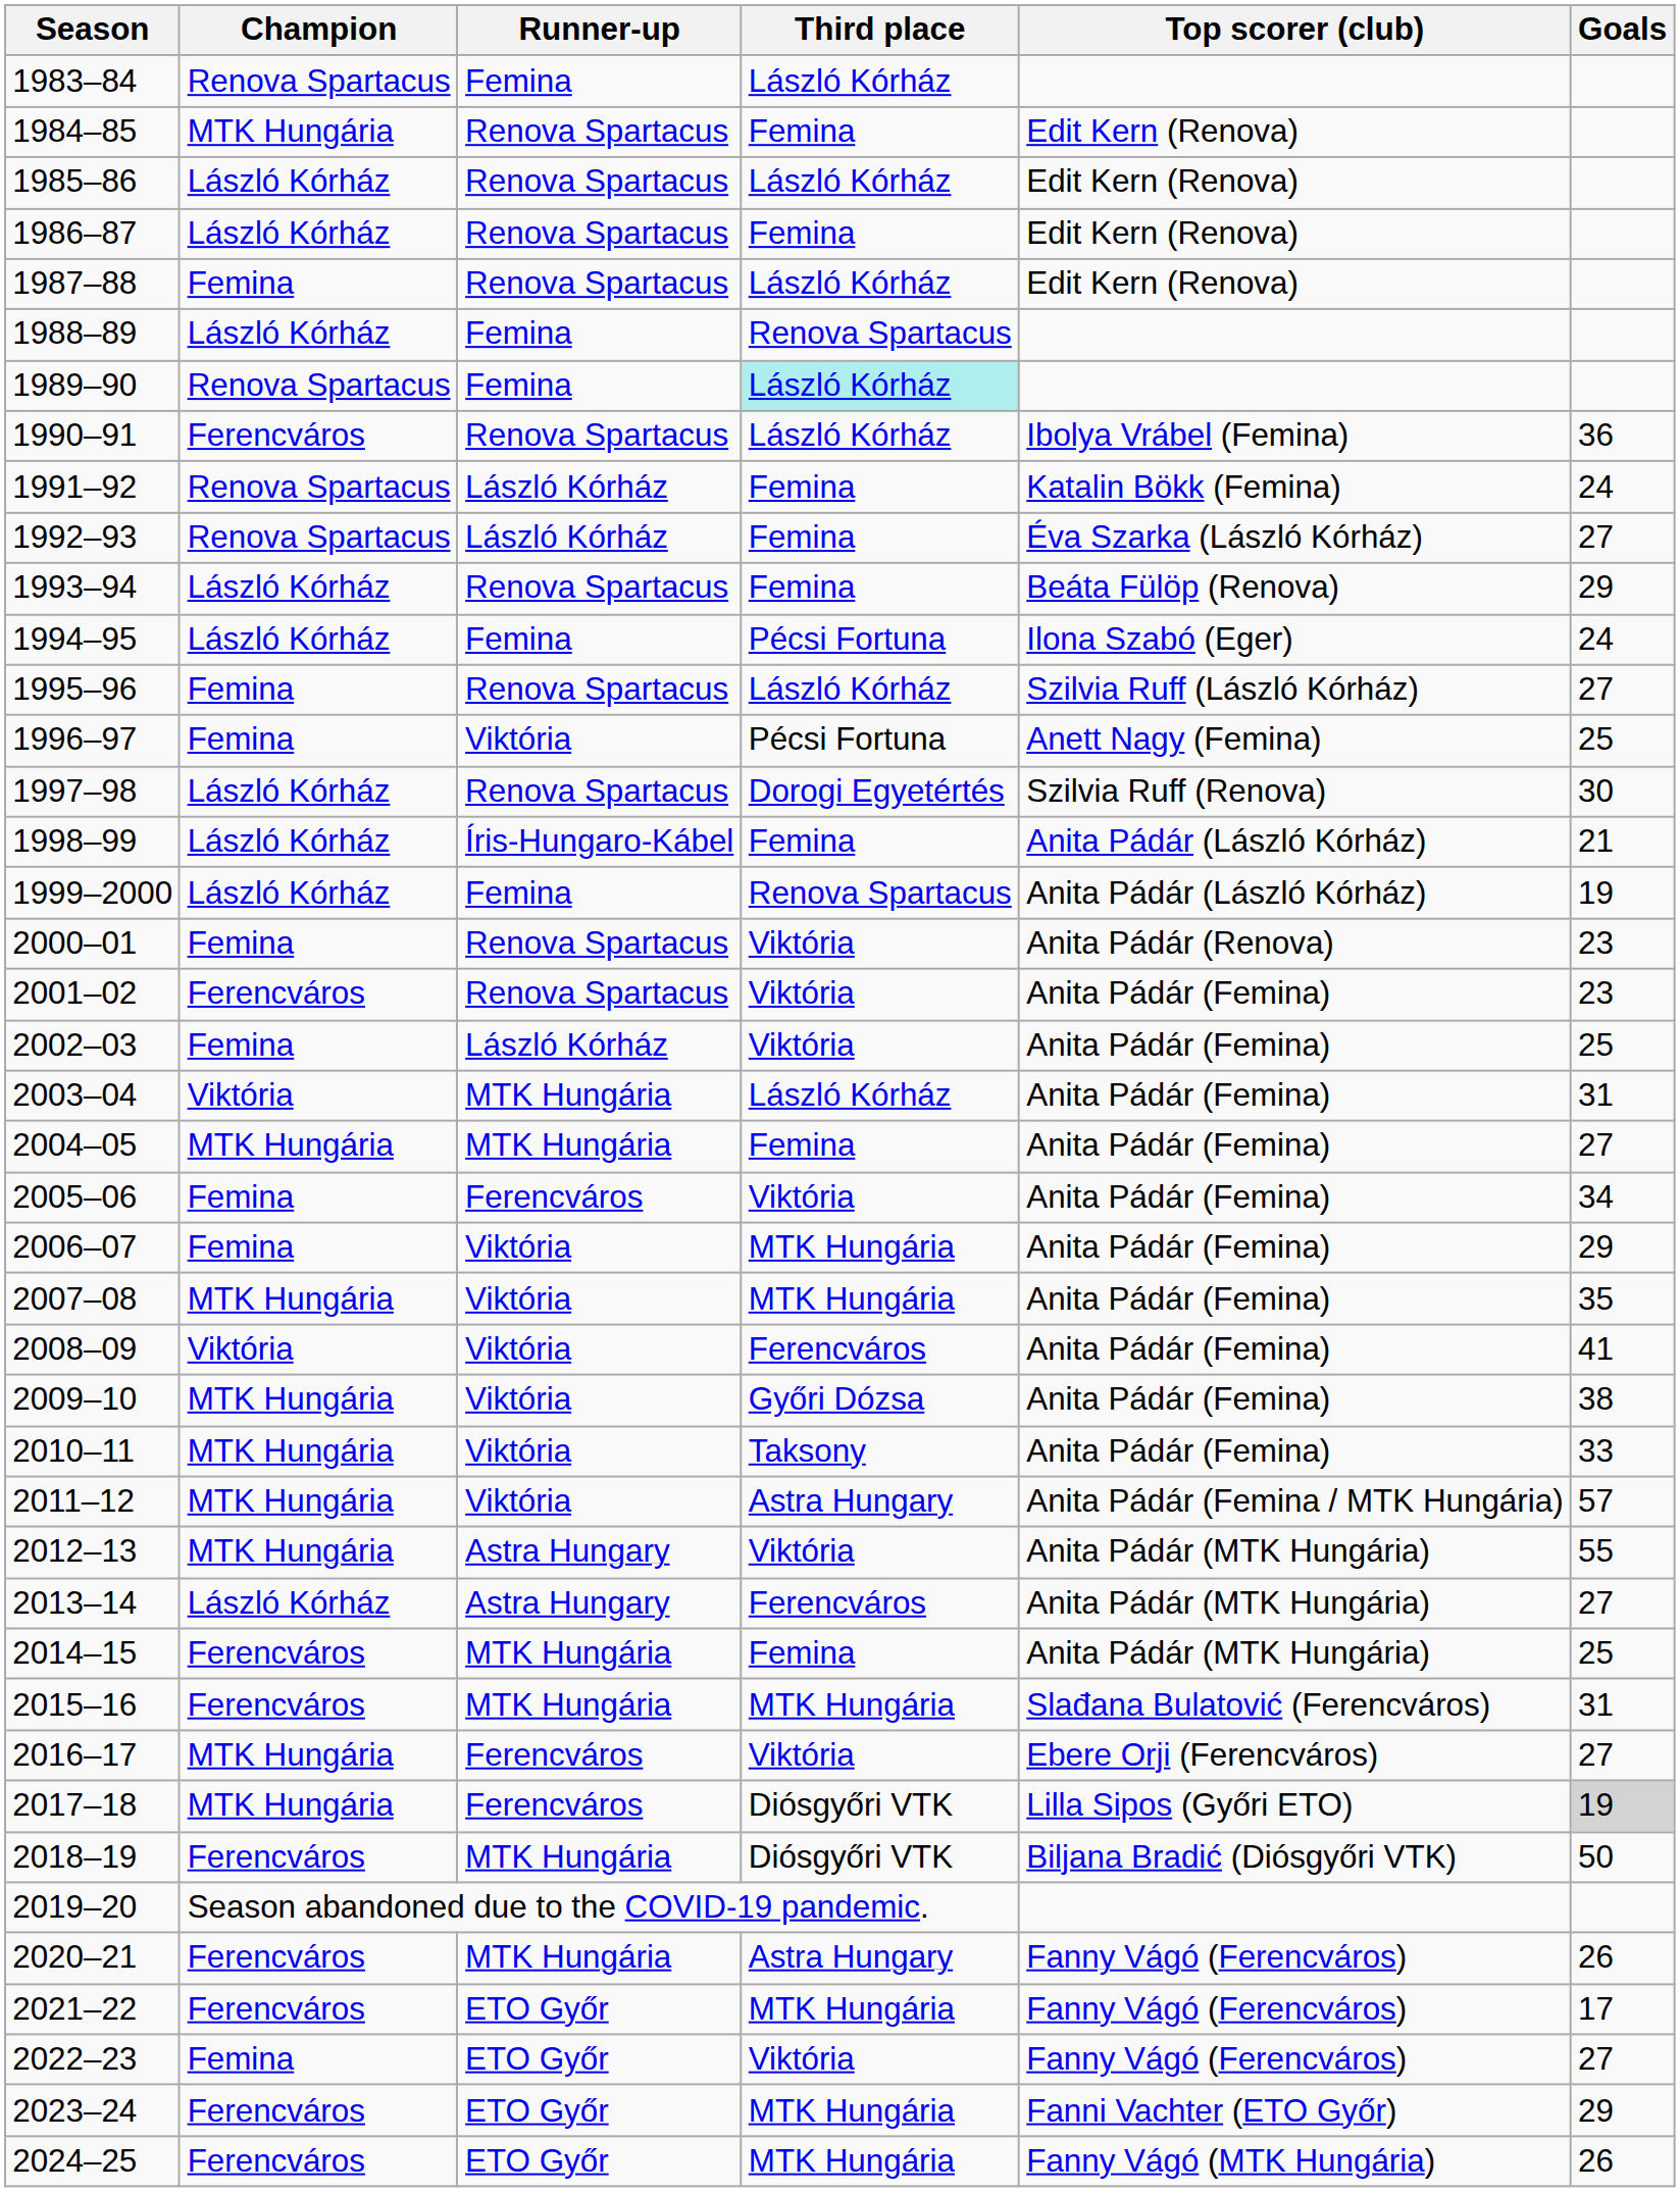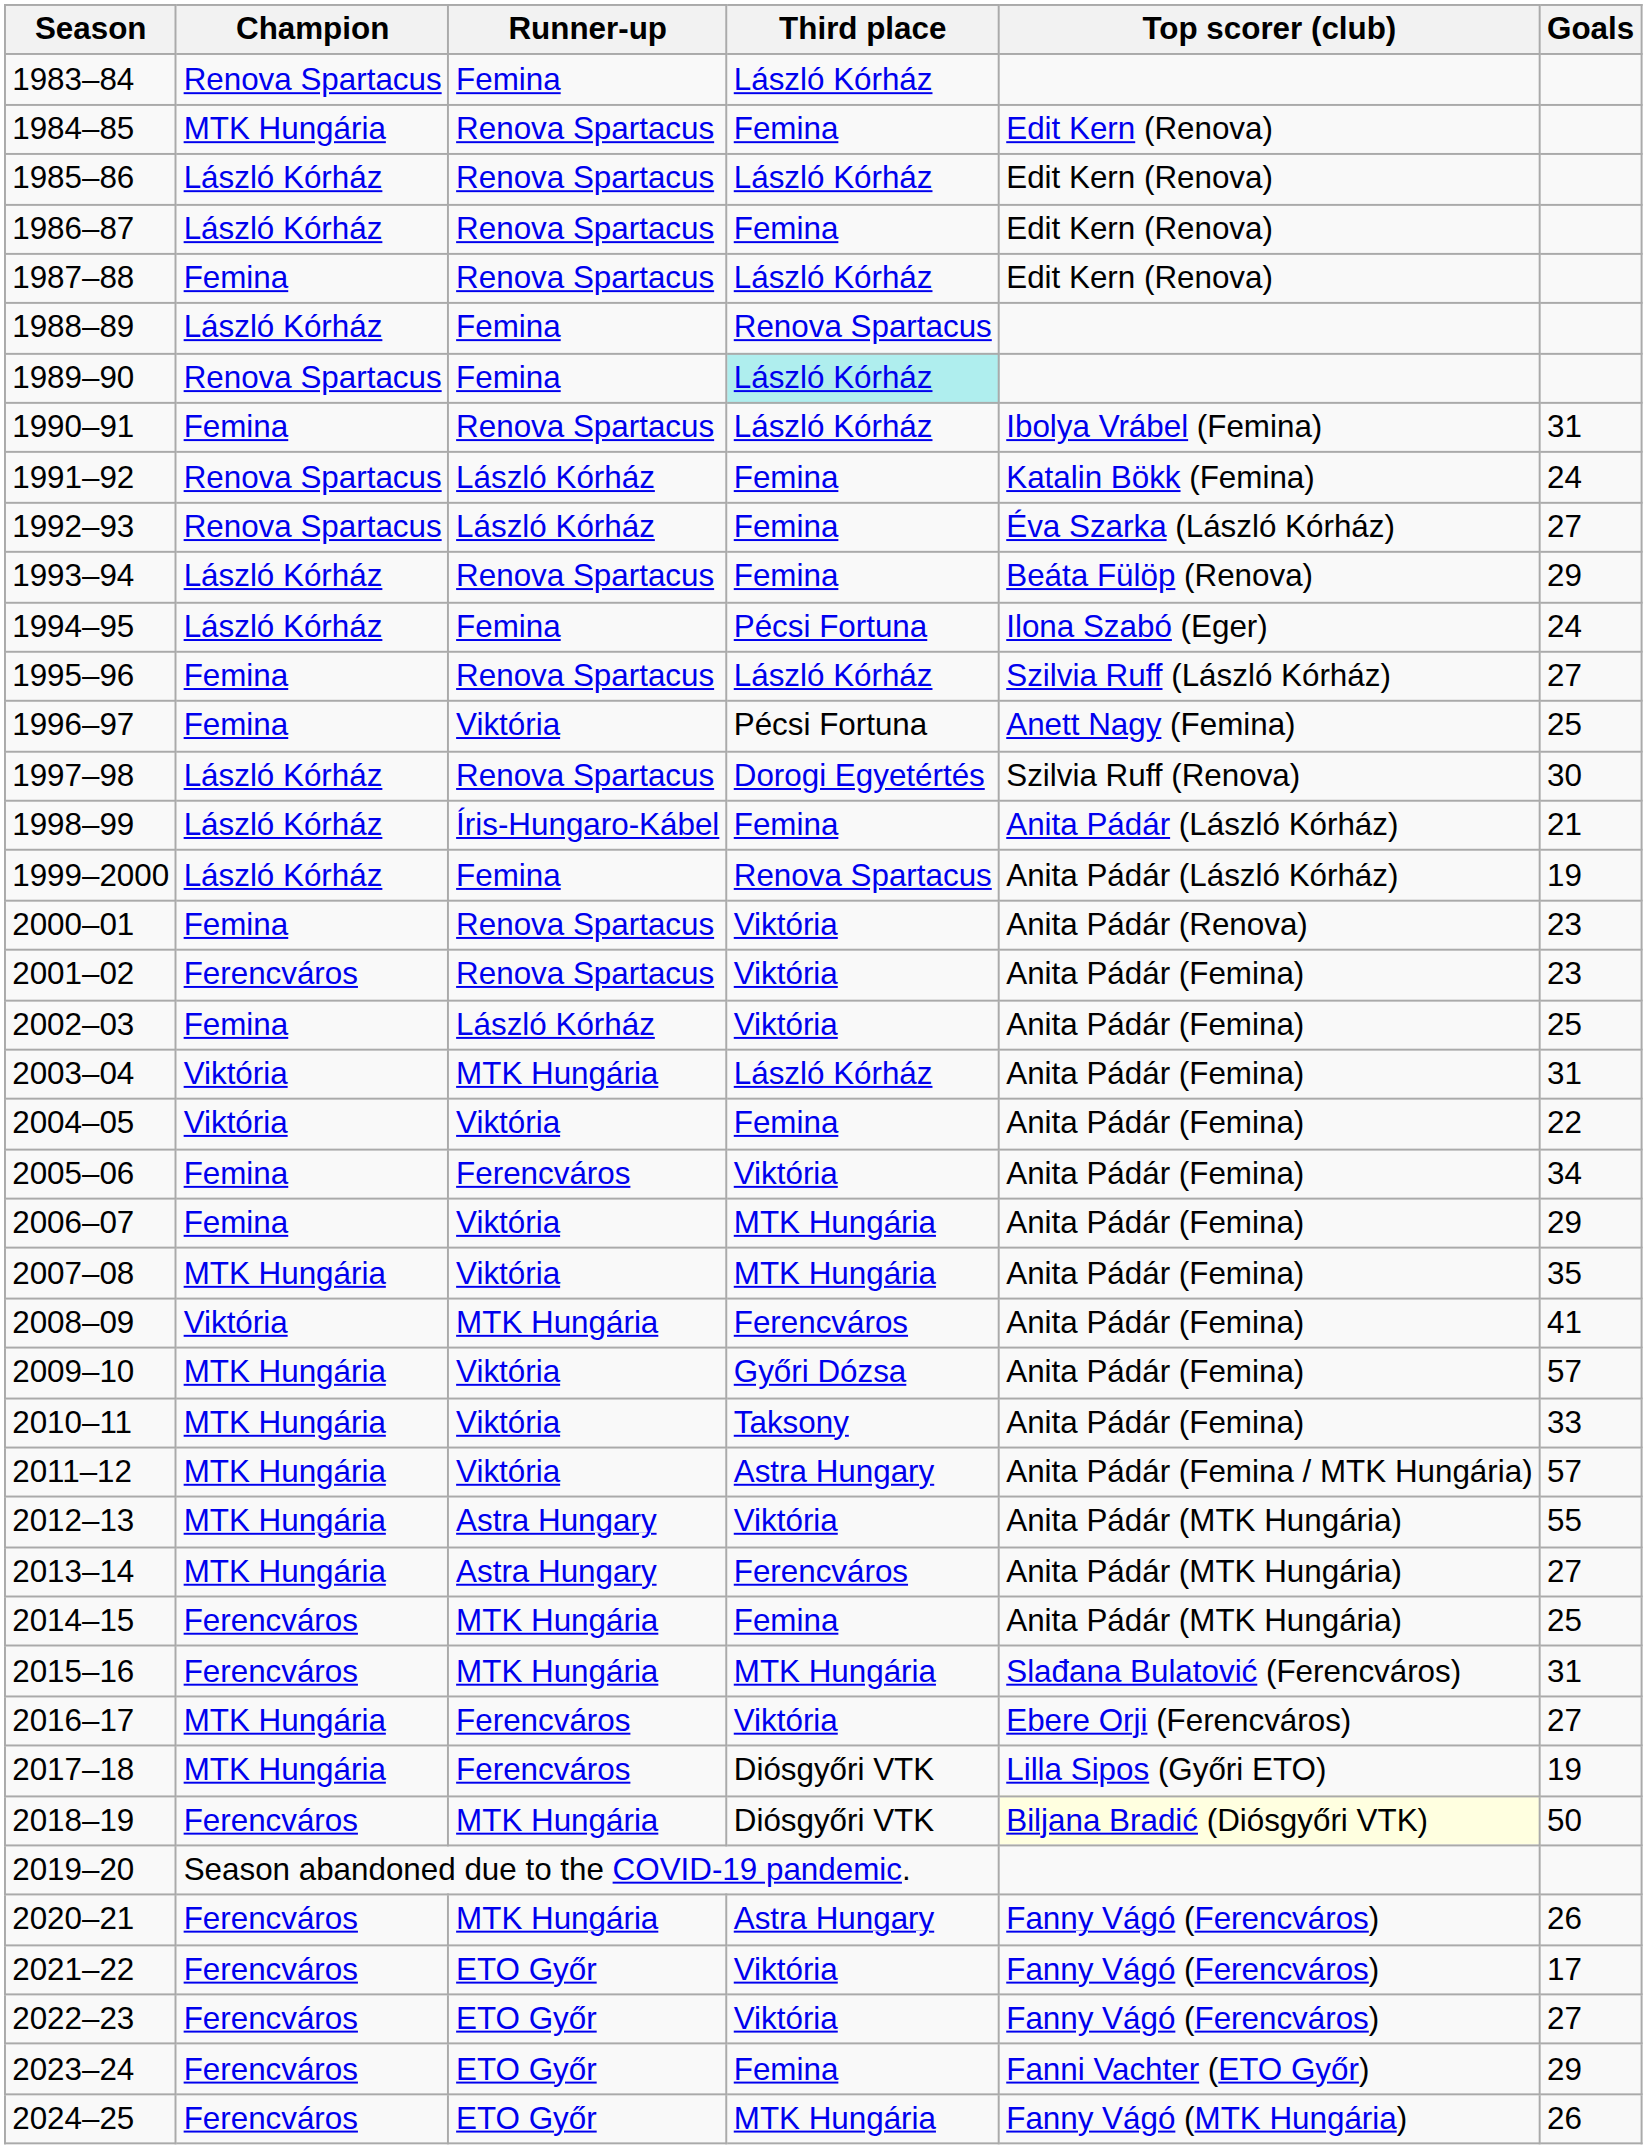 <table class="sortable wikitable">
 <tr>
 <th>Season</th>
 <th>Champion</th>
 <th>Runner-up</th>
 <th>Third place</th>
 <th>Top scorer (club)</th>
 <th>Goals</th>
 </tr>
 <tr>
 <td>1983–84</td>
 <td><a href='#'>Renova Spartacus</a></td>
 <td><a href='#'>Femina</a></td>
 <td><a href='#'>László Kórház</a></td>
 <td></td>
 <td></td>
 </tr>
 <tr>
 <td>1984–85</td>
 <td><a href='#'>MTK Hungária</a></td>
 <td><a href='#'>Renova Spartacus</a></td>
 <td><a href='#'>Femina</a></td>
 <td><a href='#'>Edit Kern</a> (Renova)</td>
 <td></td>
 </tr>
 <tr>
 <td>1985–86</td>
 <td><a href='#'>László Kórház</a></td>
 <td><a href='#'>Renova Spartacus</a></td>
 <td><a href='#'>László Kórház</a></td>
 <td>Edit Kern (Renova)</td>
 <td></td>
 </tr>
 <tr>
 <td>1986–87</td>
 <td><a href='#'>László Kórház</a></td>
 <td><a href='#'>Renova Spartacus</a></td>
 <td><a href='#'>Femina</a></td>
 <td>Edit Kern (Renova)</td>
 <td></td>
 </tr>
 <tr>
 <td>1987–88</td>
 <td><a href='#'>Femina</a></td>
 <td><a href='#'>Renova Spartacus</a></td>
 <td><a href='#'>László Kórház</a></td>
 <td>Edit Kern (Renova)</td>
 <td></td>
 </tr>
 <tr>
 <td>1988–89</td>
 <td><a href='#'>László Kórház</a></td>
 <td><a href='#'>Femina</a></td>
 <td><a href='#'>Renova Spartacus</a></td>
 <td></td>
 <td></td>
 </tr>
 <tr>
 <td>1989–90</td>
 <td><a href='#'>Renova Spartacus</a></td>
 <td><a href='#'>Femina</a></td>
 <td style="background: paleturquoise;"><a href='#'>László Kórház</a></td>
 <td></td>
 <td></td>
 </tr>
 <tr>
 <td>1990–91</td>
-<td><a href='#'>Ferencváros</a></td>
+<td><a href='#'>Femina</a></td>
 <td><a href='#'>Renova Spartacus</a></td>
 <td><a href='#'>László Kórház</a></td>
 <td><a href='#'>Ibolya Vrábel</a> (Femina)</td>
-<td>36</td>
+<td>31</td>
 </tr>
 <tr>
 <td>1991–92</td>
 <td><a href='#'>Renova Spartacus</a></td>
 <td><a href='#'>László Kórház</a></td>
 <td><a href='#'>Femina</a></td>
 <td><a href='#'>Katalin Bökk</a> (Femina)</td>
 <td>24</td>
 </tr>
 <tr>
 <td>1992–93</td>
 <td><a href='#'>Renova Spartacus</a></td>
 <td><a href='#'>László Kórház</a></td>
 <td><a href='#'>Femina</a></td>
 <td><a href='#'>Éva Szarka</a> (László Kórház)</td>
 <td>27</td>
 </tr>
 <tr>
 <td>1993–94</td>
 <td><a href='#'>László Kórház</a></td>
 <td><a href='#'>Renova Spartacus</a></td>
 <td><a href='#'>Femina</a></td>
 <td><a href='#'>Beáta Fülöp</a> (Renova)</td>
 <td>29</td>
 </tr>
 <tr>
 <td>1994–95</td>
 <td><a href='#'>László Kórház</a></td>
 <td><a href='#'>Femina</a></td>
 <td><a href='#'>Pécsi Fortuna</a></td>
 <td><a href='#'>Ilona Szabó</a> (Eger)</td>
 <td>24</td>
 </tr>
 <tr>
 <td>1995–96</td>
 <td><a href='#'>Femina</a></td>
 <td><a href='#'>Renova Spartacus</a></td>
 <td><a href='#'>László Kórház</a></td>
 <td><a href='#'>Szilvia Ruff</a> (László Kórház)</td>
 <td>27</td>
 </tr>
 <tr>
 <td>1996–97</td>
 <td><a href='#'>Femina</a></td>
 <td><a href='#'>Viktória</a></td>
 <td>Pécsi Fortuna</td>
 <td><a href='#'>Anett Nagy</a> (Femina)</td>
 <td>25</td>
 </tr>
 <tr>
 <td>1997–98</td>
 <td><a href='#'>László Kórház</a></td>
 <td><a href='#'>Renova Spartacus</a></td>
 <td><a href='#'>Dorogi Egyetértés</a></td>
 <td>Szilvia Ruff (Renova)</td>
 <td>30</td>
 </tr>
 <tr>
 <td>1998–99</td>
 <td><a href='#'>László Kórház</a></td>
 <td><a href='#'>Íris-Hungaro-Kábel</a></td>
 <td><a href='#'>Femina</a></td>
 <td><a href='#'>Anita Pádár</a> (László Kórház)</td>
 <td>21</td>
 </tr>
 <tr>
 <td>1999–2000</td>
 <td><a href='#'>László Kórház</a></td>
 <td><a href='#'>Femina</a></td>
 <td><a href='#'>Renova Spartacus</a></td>
 <td>Anita Pádár (László Kórház)</td>
 <td>19</td>
 </tr>
 <tr>
 <td>2000–01</td>
 <td><a href='#'>Femina</a></td>
 <td><a href='#'>Renova Spartacus</a></td>
 <td><a href='#'>Viktória</a></td>
 <td>Anita Pádár (Renova)</td>
 <td>23</td>
 </tr>
 <tr>
 <td>2001–02</td>
 <td><a href='#'>Ferencváros</a></td>
 <td><a href='#'>Renova Spartacus</a></td>
 <td><a href='#'>Viktória</a></td>
 <td>Anita Pádár (Femina)</td>
 <td>23</td>
 </tr>
 <tr>
 <td>2002–03</td>
 <td><a href='#'>Femina</a></td>
 <td><a href='#'>László Kórház</a></td>
 <td><a href='#'>Viktória</a></td>
 <td>Anita Pádár (Femina)</td>
 <td>25</td>
 </tr>
 <tr>
 <td>2003–04</td>
 <td><a href='#'>Viktória</a></td>
 <td><a href='#'>MTK Hungária</a></td>
 <td><a href='#'>László Kórház</a></td>
 <td>Anita Pádár (Femina)</td>
 <td>31</td>
 </tr>
 <tr>
 <td>2004–05</td>
-<td><a href='#'>MTK Hungária</a></td>
-<td><a href='#'>MTK Hungária</a></td>
+<td><a href='#'>Viktória</a></td>
+<td><a href='#'>Viktória</a></td>
 <td><a href='#'>Femina</a></td>
 <td>Anita Pádár (Femina)</td>
-<td>27</td>
+<td>22</td>
 </tr>
 <tr>
 <td>2005–06</td>
 <td><a href='#'>Femina</a></td>
 <td><a href='#'>Ferencváros</a></td>
 <td><a href='#'>Viktória</a></td>
 <td>Anita Pádár (Femina)</td>
 <td>34</td>
 </tr>
 <tr>
 <td>2006–07</td>
 <td><a href='#'>Femina</a></td>
 <td><a href='#'>Viktória</a></td>
 <td><a href='#'>MTK Hungária</a></td>
 <td>Anita Pádár (Femina)</td>
 <td>29</td>
 </tr>
 <tr>
 <td>2007–08</td>
 <td><a href='#'>MTK Hungária</a></td>
 <td><a href='#'>Viktória</a></td>
 <td><a href='#'>MTK Hungária</a></td>
 <td>Anita Pádár (Femina)</td>
 <td>35</td>
 </tr>
 <tr>
 <td>2008–09</td>
 <td><a href='#'>Viktória</a></td>
-<td><a href='#'>Viktória</a></td>
+<td><a href='#'>MTK Hungária</a></td>
 <td><a href='#'>Ferencváros</a></td>
 <td>Anita Pádár (Femina)</td>
 <td>41</td>
 </tr>
 <tr>
 <td>2009–10</td>
 <td><a href='#'>MTK Hungária</a></td>
 <td><a href='#'>Viktória</a></td>
 <td><a href='#'>Győri Dózsa</a></td>
 <td>Anita Pádár (Femina)</td>
-<td>38</td>
+<td>57</td>
 </tr>
 <tr>
 <td>2010–11</td>
 <td><a href='#'>MTK Hungária</a></td>
 <td><a href='#'>Viktória</a></td>
 <td><a href='#'>Taksony</a></td>
 <td>Anita Pádár (Femina)</td>
 <td>33</td>
 </tr>
 <tr>
 <td>2011–12</td>
 <td><a href='#'>MTK Hungária</a></td>
 <td><a href='#'>Viktória</a></td>
 <td><a href='#'>Astra Hungary</a></td>
 <td>Anita Pádár (Femina / MTK Hungária)</td>
 <td>57</td>
 </tr>
 <tr>
 <td>2012–13</td>
 <td><a href='#'>MTK Hungária</a></td>
 <td><a href='#'>Astra Hungary</a></td>
 <td><a href='#'>Viktória</a></td>
 <td>Anita Pádár (MTK Hungária)</td>
 <td>55</td>
 </tr>
 <tr>
 <td>2013–14</td>
-<td><a href='#'>László Kórház</a></td>
+<td><a href='#'>MTK Hungária</a></td>
 <td><a href='#'>Astra Hungary</a></td>
 <td><a href='#'>Ferencváros</a></td>
 <td>Anita Pádár (MTK Hungária)</td>
 <td>27</td>
 </tr>
 <tr>
 <td>2014–15</td>
 <td><a href='#'>Ferencváros</a></td>
 <td><a href='#'>MTK Hungária</a></td>
 <td><a href='#'>Femina</a></td>
 <td>Anita Pádár (MTK Hungária)</td>
 <td>25</td>
 </tr>
 <tr>
 <td>2015–16</td>
 <td><a href='#'>Ferencváros</a></td>
 <td><a href='#'>MTK Hungária</a></td>
 <td><a href='#'>MTK Hungária</a></td>
 <td><a href='#'>Slađana Bulatović</a> (Ferencváros)</td>
 <td>31</td>
 </tr>
 <tr>
 <td>2016–17</td>
 <td><a href='#'>MTK Hungária</a></td>
 <td><a href='#'>Ferencváros</a></td>
 <td><a href='#'>Viktória</a></td>
 <td><a href='#'>Ebere Orji</a> (Ferencváros)</td>
 <td>27</td>
 </tr>
 <tr>
 <td>2017–18</td>
 <td><a href='#'>MTK Hungária</a></td>
 <td><a href='#'>Ferencváros</a></td>
 <td>Diósgyőri VTK</td>
 <td><a href='#'>Lilla Sipos</a> (Győri ETO)</td>
-<td style="background: lightgrey;">19</td>
+<td>19</td>
 </tr>
 <tr>
 <td>2018–19</td>
 <td><a href='#'>Ferencváros</a></td>
 <td><a href='#'>MTK Hungária</a></td>
 <td>Diósgyőri VTK</td>
-<td><a href='#'>Biljana Bradić</a> (Diósgyőri VTK)</td>
+<td style="background: lightyellow;"><a href='#'>Biljana Bradić</a> (Diósgyőri VTK)</td>
 <td>50</td>
 </tr>
 <tr>
 <td>2019–20</td>
 <td colspan="3">Season abandoned due to the <a href='#'>COVID-19 pandemic</a>.</td>
 <td></td>
 <td></td>
 </tr>
 <tr>
 <td>2020–21</td>
 <td><a href='#'>Ferencváros</a></td>
 <td><a href='#'>MTK Hungária</a></td>
 <td><a href='#'>Astra Hungary</a></td>
 <td><a href='#'>Fanny Vágó</a> (<a href='#'>Ferencváros</a>)</td>
 <td>26</td>
 </tr>
 <tr>
 <td>2021–22</td>
 <td><a href='#'>Ferencváros</a></td>
 <td><a href='#'>ETO Győr</a></td>
-<td><a href='#'>MTK Hungária</a></td>
+<td><a href='#'>Viktória</a></td>
 <td><a href='#'>Fanny Vágó</a> (<a href='#'>Ferencváros</a>)</td>
 <td>17</td>
 </tr>
 <tr>
 <td>2022–23</td>
-<td><a href='#'>Femina</a></td>
+<td><a href='#'>Ferencváros</a></td>
 <td><a href='#'>ETO Győr</a></td>
 <td><a href='#'>Viktória</a></td>
 <td><a href='#'>Fanny Vágó</a> (<a href='#'>Ferencváros</a>)</td>
 <td>27</td>
 </tr>
 <tr>
 <td>2023–24</td>
 <td><a href='#'>Ferencváros</a></td>
 <td><a href='#'>ETO Győr</a></td>
-<td><a href='#'>MTK Hungária</a></td>
+<td><a href='#'>Femina</a></td>
 <td><a href='#'>Fanni Vachter</a> (<a href='#'>ETO Győr</a>)</td>
 <td>29</td>
 </tr>
 <tr>
 <td>2024–25</td>
 <td><a href='#'>Ferencváros</a></td>
 <td><a href='#'>ETO Győr</a></td>
 <td><a href='#'>MTK Hungária</a></td>
 <td><a href='#'>Fanny Vágó</a> (<a href='#'>MTK Hungária</a>)</td>
 <td>26</td>
 </tr>
 </table>
